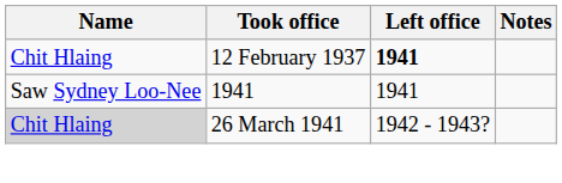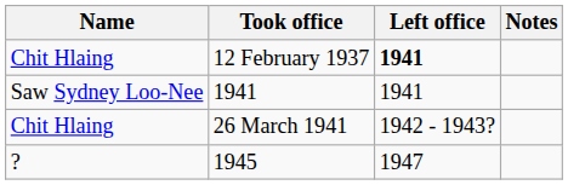 <table class="wikitable">
 <tr>
 <th>Name</th>
 <th>Took office</th>
 <th>Left office</th>
 <th>Notes</th>
 </tr>
 <tr>
 <td><a href='#'>Chit Hlaing</a></td>
 <td>12 February 1937</td>
 <td><strong>1941</strong></td>
 <td></td>
 </tr>
 <tr>
 <td>Saw <a href='#'>Sydney Loo-Nee</a></td>
 <td>1941</td>
 <td>1941</td>
 <td></td>
 </tr>
 <tr>
-<td style="background: lightgrey;"><a href='#'>Chit Hlaing</a></td>
+<td><a href='#'>Chit Hlaing</a></td>
 <td>26 March 1941</td>
 <td>1942 - 1943?</td>
 <td></td>
 </tr>
+<tr>
+<td>?</td>
+<td>1945</td>
+<td>1947</td>
+<td></td>
+</tr>
 </table>
